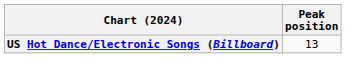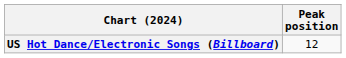 <table class="wikitable sortable plainrowheaders" style="text-align:center">
 <tr>
 <th scope="col">Chart (2024)</th>
 <th scope="col">Peak<br>position</th>
 </tr>
 <tr>
 <th scope="row">US <a href='#'>Hot Dance/Electronic Songs</a> (<em><a href='#'>Billboard</a></em>)</th>
-<td>13</td>
+<td>12</td>
 </tr>
 </table>
